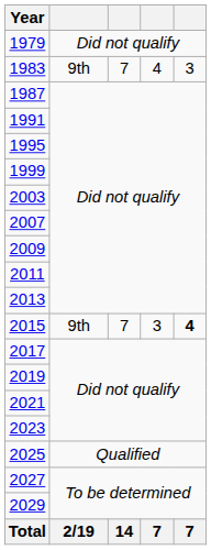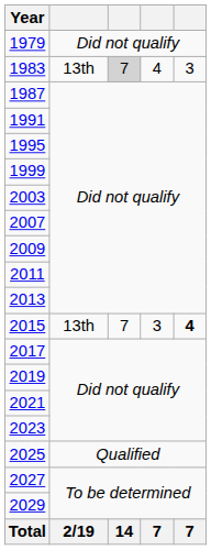 <table class="wikitable" style="text-align: center">
 <tr>
 <th>Year</th>
 <th width="50"></th>
 <th width=25></th>
 <th width=25></th>
 <th width=25></th>
 </tr>
 <tr>
 <td> <a href='#'>1979</a></td>
 <td colspan=4><em>Did not qualify</em></td>
 </tr>
 <tr>
 <td> <a href='#'>1983</a></td>
-<td>9th</td>
-<td>7</td>
+<td>13th</td>
+<td style="background: lightgrey;">7</td>
 <td>4</td>
 <td>3</td>
 </tr>
 <tr>
 <td> <a href='#'>1987</a></td>
 <td colspan=4 rowspan=9><em>Did not qualify</em></td>
 </tr>
 <tr>
 <td> <a href='#'>1991</a></td>
 </tr>
 <tr>
 <td> <a href='#'>1995</a></td>
 </tr>
 <tr>
 <td> <a href='#'>1999</a></td>
 </tr>
 <tr>
 <td> <a href='#'>2003</a></td>
 </tr>
 <tr>
 <td> <a href='#'>2007</a></td>
 </tr>
 <tr>
 <td> <a href='#'>2009</a></td>
 </tr>
 <tr>
 <td> <a href='#'>2011</a></td>
 </tr>
 <tr>
 <td> <a href='#'>2013</a></td>
 </tr>
 <tr>
 <td> <a href='#'>2015</a></td>
-<td>9th</td>
+<td>13th</td>
 <td>7</td>
 <td>3</td>
 <td><strong>4</strong></td>
 </tr>
 <tr>
 <td> <a href='#'>2017</a></td>
 <td rowspan=4 colspan=9><em>Did not qualify</em></td>
 </tr>
 <tr>
 <td> <a href='#'>2019</a></td>
 </tr>
 <tr>
 <td> <a href='#'>2021</a></td>
 </tr>
 <tr>
 <td> <a href='#'>2023</a></td>
 </tr>
 <tr>
 <td> <a href='#'>2025</a></td>
 <td colspan=9><em>Qualified</em></td>
 </tr>
 <tr>
 <td> <a href='#'>2027</a></td>
 <td rowspan=2 colspan=5><em>To be determined</em></td>
 </tr>
 <tr>
 <td> <a href='#'>2029</a></td>
 </tr>
 <tr>
 <th>Total</th>
 <th>2/19</th>
 <th>14</th>
 <th>7</th>
 <th>7</th>
 </tr>
 </table>
